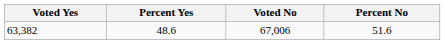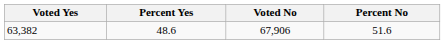 <table class="wikitable" width="50%">
 <tr bgcolor="#eeeeee">
 <th>Voted Yes</th>
 <th>Percent Yes</th>
 <th>Voted No</th>
 <th>Percent No</th>
 </tr>
 <tr align="center">
 <td align="left">63,382</td>
 <td>48.6</td>
-<td>67,006</td>
+<td>67,906</td>
 <td>51.6</td>
 </tr>
 </table>
